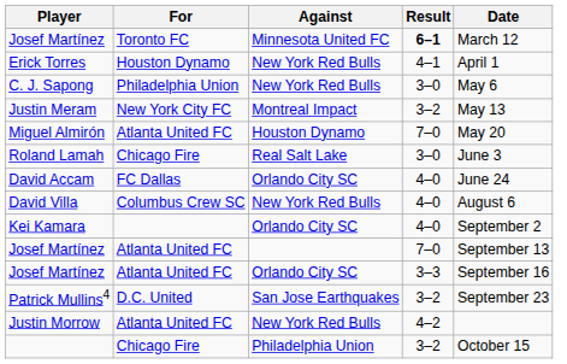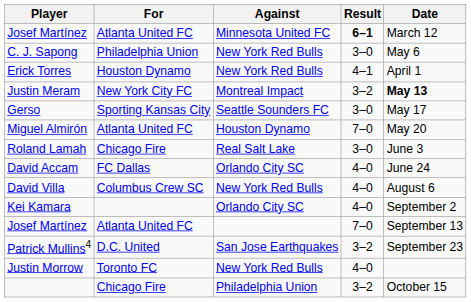 <table class="wikitable">
 <tr>
 <th>Player</th>
 <th>For</th>
 <th>Against</th>
 <th style="text-align:center">Result</th>
 <th>Date</th>
 </tr>
 <tr>
 <td> <a href='#'>Josef Martínez</a></td>
-<td><a href='#'>Toronto FC</a></td>
+<td><a href='#'>Atlanta United FC</a></td>
 <td><a href='#'>Minnesota United FC</a></td>
 <td style="text-align:center;"><strong>6–1</strong></td>
 <td>March 12</td>
+</tr>
+<tr>
+<td> <a href='#'>C. J. Sapong</a></td>
+<td><a href='#'>Philadelphia Union</a></td>
+<td><a href='#'>New York Red Bulls</a></td>
+<td style="text-align:center;">3–0</td>
+<td>May 6</td>
 </tr>
 <tr>
 <td> <a href='#'>Erick Torres</a></td>
 <td><a href='#'>Houston Dynamo</a></td>
 <td><a href='#'>New York Red Bulls</a></td>
 <td style="text-align:center;">4–1</td>
 <td>April 1</td>
 </tr>
 <tr>
-<td> <a href='#'>C. J. Sapong</a></td>
-<td><a href='#'>Philadelphia Union</a></td>
-<td><a href='#'>New York Red Bulls</a></td>
-<td style="text-align:center;">3–0</td>
-<td>May 6</td>
-</tr>
-<tr>
 <td> <a href='#'>Justin Meram</a></td>
 <td><a href='#'>New York City FC</a></td>
 <td><a href='#'>Montreal Impact</a></td>
 <td style="text-align:center;">3–2</td>
-<td>May 13</td>
+<td><strong>May 13</strong></td>
+</tr>
+<tr>
+<td> <a href='#'>Gerso</a></td>
+<td><a href='#'>Sporting Kansas City</a></td>
+<td><a href='#'>Seattle Sounders FC</a></td>
+<td style="text-align:center;">3–0</td>
+<td>May 17</td>
 </tr>
 <tr>
 <td> <a href='#'>Miguel Almirón</a></td>
 <td><a href='#'>Atlanta United FC</a></td>
 <td><a href='#'>Houston Dynamo</a></td>
 <td style="text-align:center;">7–0</td>
 <td>May 20</td>
 </tr>
 <tr>
 <td> <a href='#'>Roland Lamah</a></td>
 <td><a href='#'>Chicago Fire</a></td>
 <td><a href='#'>Real Salt Lake</a></td>
 <td style="text-align:center;">3–0</td>
 <td>June 3</td>
 </tr>
 <tr>
 <td> <a href='#'>David Accam</a></td>
 <td><a href='#'>FC Dallas</a></td>
 <td><a href='#'>Orlando City SC</a></td>
 <td style="text-align:center;">4–0</td>
 <td>June 24</td>
 </tr>
 <tr>
 <td> <a href='#'>David Villa</a></td>
 <td><a href='#'>Columbus Crew SC</a></td>
 <td><a href='#'>New York Red Bulls</a></td>
 <td style="text-align:center;">4–0</td>
 <td>August 6</td>
 </tr>
 <tr>
 <td> <a href='#'>Kei Kamara</a></td>
 <td></td>
 <td><a href='#'>Orlando City SC</a></td>
 <td style="text-align:center;">4–0</td>
 <td>September 2</td>
 </tr>
 <tr>
 <td> <a href='#'>Josef Martínez</a></td>
 <td><a href='#'>Atlanta United FC</a></td>
 <td></td>
 <td style="text-align:center;">7–0</td>
 <td>September 13</td>
 </tr>
 <tr>
-<td> <a href='#'>Josef Martínez</a></td>
-<td><a href='#'>Atlanta United FC</a></td>
-<td><a href='#'>Orlando City SC</a></td>
-<td style="text-align:center;">3–3</td>
-<td>September 16</td>
-</tr>
-<tr>
 <td> <a href='#'>Patrick Mullins</a><sup>4</sup></td>
 <td><a href='#'>D.C. United</a></td>
 <td><a href='#'>San Jose Earthquakes</a></td>
 <td style="text-align:center;">3–2</td>
 <td>September 23</td>
 </tr>
 <tr>
 <td> <a href='#'>Justin Morrow</a></td>
-<td><a href='#'>Atlanta United FC</a></td>
+<td><a href='#'>Toronto FC</a></td>
 <td><a href='#'>New York Red Bulls</a></td>
-<td style="text-align:center;">4–2</td>
+<td style="text-align:center;">4–0</td>
 <td></td>
 </tr>
 <tr>
 <td></td>
 <td><a href='#'>Chicago Fire</a></td>
 <td><a href='#'>Philadelphia Union</a></td>
 <td style="text-align:center;">3–2</td>
 <td>October 15</td>
 </tr>
 </table>
